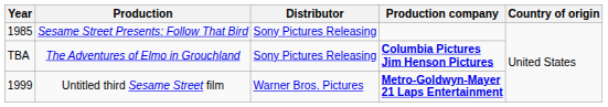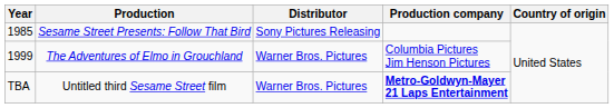 <table class="wikitable sortable">
 <tr>
 <th>Year</th>
 <th>Production</th>
 <th>Distributor</th>
 <th>Production company</th>
 <th>Country of origin</th>
 </tr>
 <tr>
 <td>1985</td>
 <td style="text-align:center"><em><a href='#'>Sesame Street Presents: Follow That Bird</a></em></td>
 <td><a href='#'>Sony Pictures Releasing</a></td>
 <td></td>
 <td rowspan="4">United States</td>
 </tr>
 <tr>
-<td>TBA</td>
+<td>1999</td>
 <td style="text-align:center"><em><a href='#'>The Adventures of Elmo in Grouchland</a></em></td>
-<td><a href='#'>Sony Pictures Releasing</a></td>
-<td><strong><a href='#'>Columbia Pictures</a> <br> <a href='#'>Jim Henson Pictures</a></strong></td>
+<td><a href='#'>Warner Bros. Pictures</a></td>
+<td><a href='#'>Columbia Pictures</a> <br> <a href='#'>Jim Henson Pictures</a></td>
 </tr>
 <tr>
-<td>1999</td>
+<td>TBA</td>
 <td style="text-align:center">Untitled third <em><a href='#'>Sesame Street</a></em> film</td>
 <td><a href='#'>Warner Bros. Pictures</a></td>
 <td><strong><a href='#'>Metro-Goldwyn-Mayer</a> <br> <a href='#'>21 Laps Entertainment</a></strong></td>
 </tr>
 </table>
